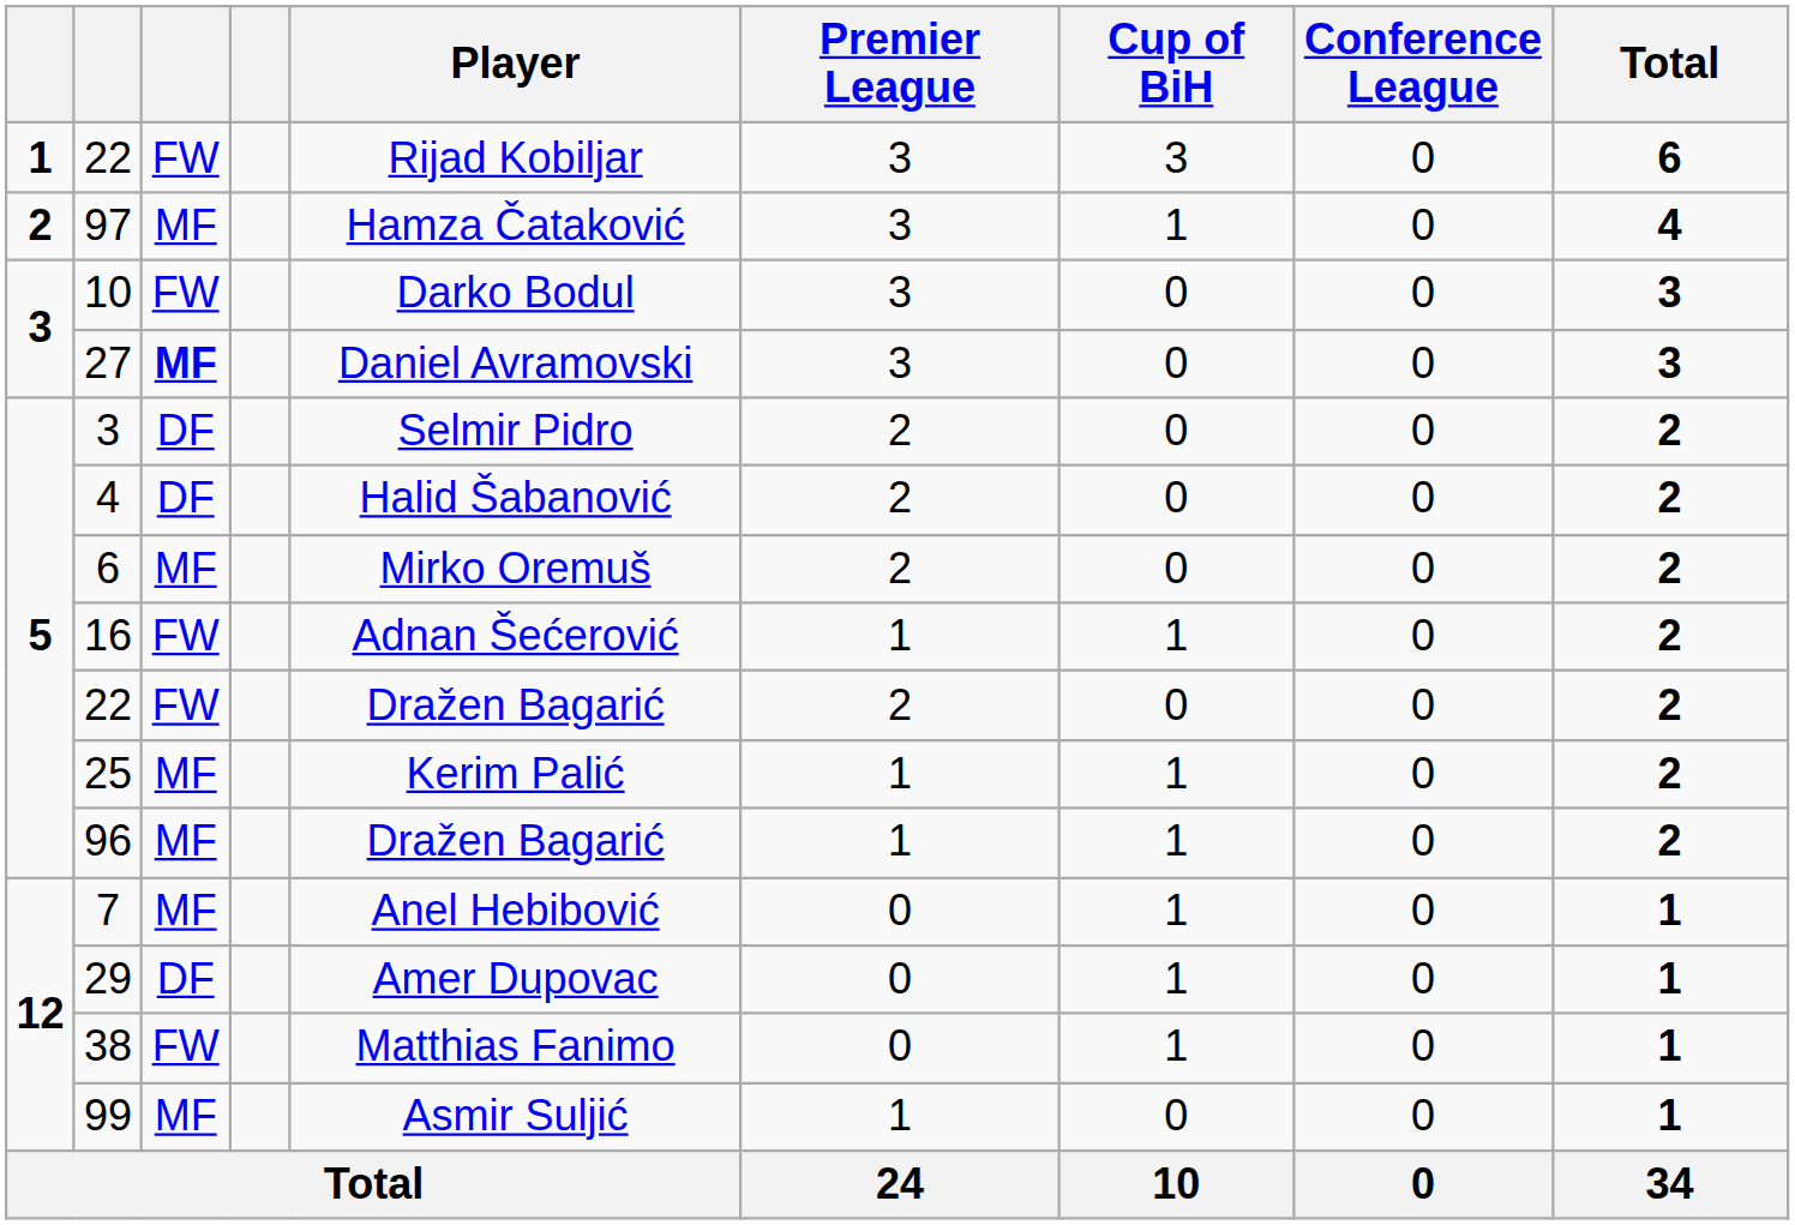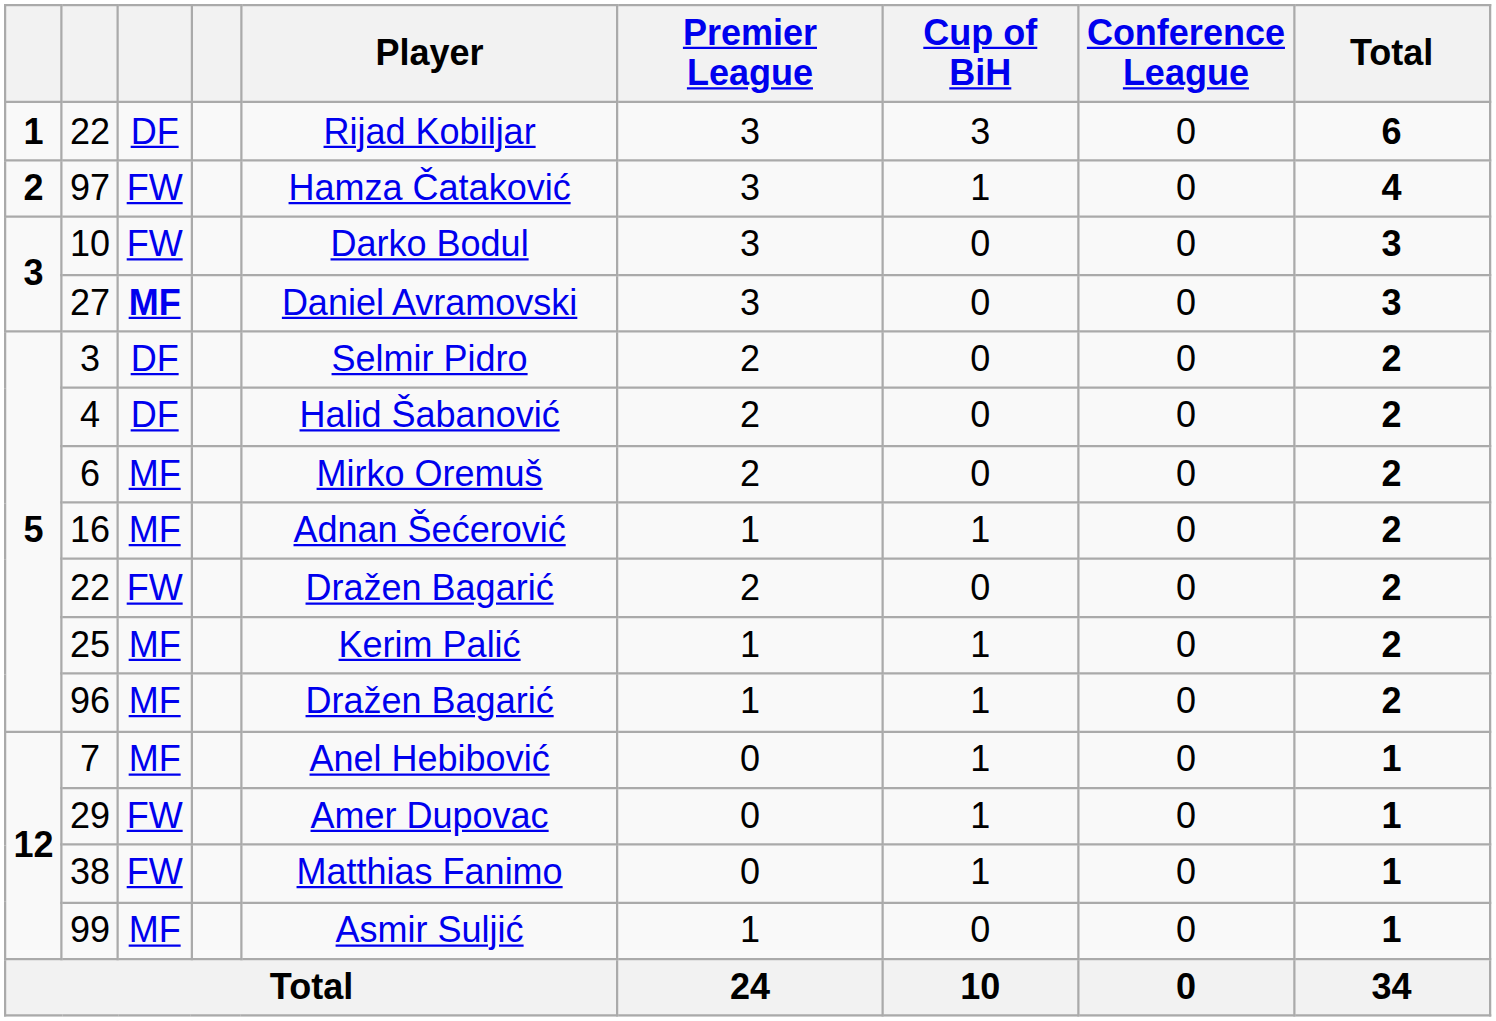 <table class="wikitable sortable" style="text-align:center">
 <tr>
 <th width=15></th>
 <th width=15></th>
 <th width=15></th>
 <th width=15></th>
 <th width=160>Player</th>
 <th width=110><a href='#'>Premier League</a></th>
 <th width=80><a href='#'>Cup of BiH</a></th>
 <th width=80><a href='#'>Conference League</a></th>
 <th width=80>Total</th>
 </tr>
 <tr>
 <td><strong>1</strong></td>
 <td>22</td>
-<td><a href='#'>FW</a></td>
+<td><a href='#'>DF</a></td>
 <td></td>
 <td><a href='#'>Rijad Kobiljar</a></td>
 <td>3 </td>
 <td>3 </td>
 <td>0 </td>
 <td><strong>6</strong> </td>
 </tr>
 <tr>
 <td><strong>2</strong></td>
 <td>97</td>
-<td><a href='#'>MF</a></td>
+<td><a href='#'>FW</a></td>
 <td></td>
 <td><a href='#'>Hamza Čataković</a></td>
 <td>3 </td>
 <td>1 </td>
 <td>0 </td>
 <td><strong>4</strong> </td>
 </tr>
 <tr>
 <td rowspan=2><strong>3</strong></td>
 <td>10</td>
 <td><a href='#'>FW</a></td>
 <td></td>
 <td><a href='#'>Darko Bodul</a></td>
 <td>3 </td>
 <td>0 </td>
 <td>0 </td>
 <td><strong>3</strong> </td>
 </tr>
 <tr>
 <td>27</td>
 <td><strong><a href='#'>MF</a></strong></td>
 <td></td>
 <td><a href='#'>Daniel Avramovski</a></td>
 <td>3 </td>
 <td>0 </td>
 <td>0 </td>
 <td><strong>3</strong> </td>
 </tr>
 <tr>
 <td rowspan=7><strong>5</strong></td>
 <td>3</td>
 <td><a href='#'>DF</a></td>
 <td></td>
 <td><a href='#'>Selmir Pidro</a></td>
 <td>2 </td>
 <td>0 </td>
 <td>0 </td>
 <td><strong>2</strong> </td>
 </tr>
 <tr>
 <td>4</td>
 <td><a href='#'>DF</a></td>
 <td></td>
 <td><a href='#'>Halid Šabanović</a></td>
 <td>2 </td>
 <td>0 </td>
 <td>0 </td>
 <td><strong>2</strong> </td>
 </tr>
 <tr>
 <td>6</td>
 <td><a href='#'>MF</a></td>
 <td></td>
 <td><a href='#'>Mirko Oremuš</a></td>
 <td>2 </td>
 <td>0 </td>
 <td>0 </td>
 <td><strong>2</strong> </td>
 </tr>
 <tr>
 <td>16</td>
-<td><a href='#'>FW</a></td>
+<td><a href='#'>MF</a></td>
 <td></td>
 <td><a href='#'>Adnan Šećerović</a></td>
 <td>1 </td>
 <td>1 </td>
 <td>0 </td>
 <td><strong>2</strong> </td>
 </tr>
 <tr>
 <td>22</td>
 <td><a href='#'>FW</a></td>
 <td></td>
 <td><a href='#'>Dražen Bagarić</a></td>
 <td>2 </td>
 <td>0 </td>
 <td>0 </td>
 <td><strong>2</strong> </td>
 </tr>
 <tr>
 <td>25</td>
 <td><a href='#'>MF</a></td>
 <td></td>
 <td><a href='#'>Kerim Palić</a></td>
 <td>1 </td>
 <td>1 </td>
 <td>0 </td>
 <td><strong>2</strong> </td>
 </tr>
 <tr>
 <td>96</td>
 <td><a href='#'>MF</a></td>
 <td></td>
 <td><a href='#'>Dražen Bagarić</a></td>
 <td>1 </td>
 <td>1 </td>
 <td>0 </td>
 <td><strong>2</strong> </td>
 </tr>
 <tr>
 <td rowspan=4><strong>12</strong></td>
 <td>7</td>
 <td><a href='#'>MF</a></td>
 <td></td>
 <td><a href='#'>Anel Hebibović</a></td>
 <td>0 </td>
 <td>1 </td>
 <td>0 </td>
 <td><strong>1</strong> </td>
 </tr>
 <tr>
 <td>29</td>
-<td><a href='#'>DF</a></td>
+<td><a href='#'>FW</a></td>
 <td></td>
 <td><a href='#'>Amer Dupovac</a></td>
 <td>0 </td>
 <td>1 </td>
 <td>0 </td>
 <td><strong>1</strong> </td>
 </tr>
 <tr>
 <td>38</td>
 <td><a href='#'>FW</a></td>
 <td></td>
 <td><a href='#'>Matthias Fanimo</a></td>
 <td>0 </td>
 <td>1 </td>
 <td>0 </td>
 <td><strong>1</strong> </td>
 </tr>
 <tr>
 <td>99</td>
 <td><a href='#'>MF</a></td>
 <td></td>
 <td><a href='#'>Asmir Suljić</a></td>
 <td>1 </td>
 <td>0 </td>
 <td>0 </td>
 <td><strong>1</strong> </td>
 </tr>
 <tr>
 <th colspan=5>Total</th>
 <th>24 </th>
 <th>10 </th>
 <th>0 </th>
 <th>34 </th>
 </tr>
 </table>
